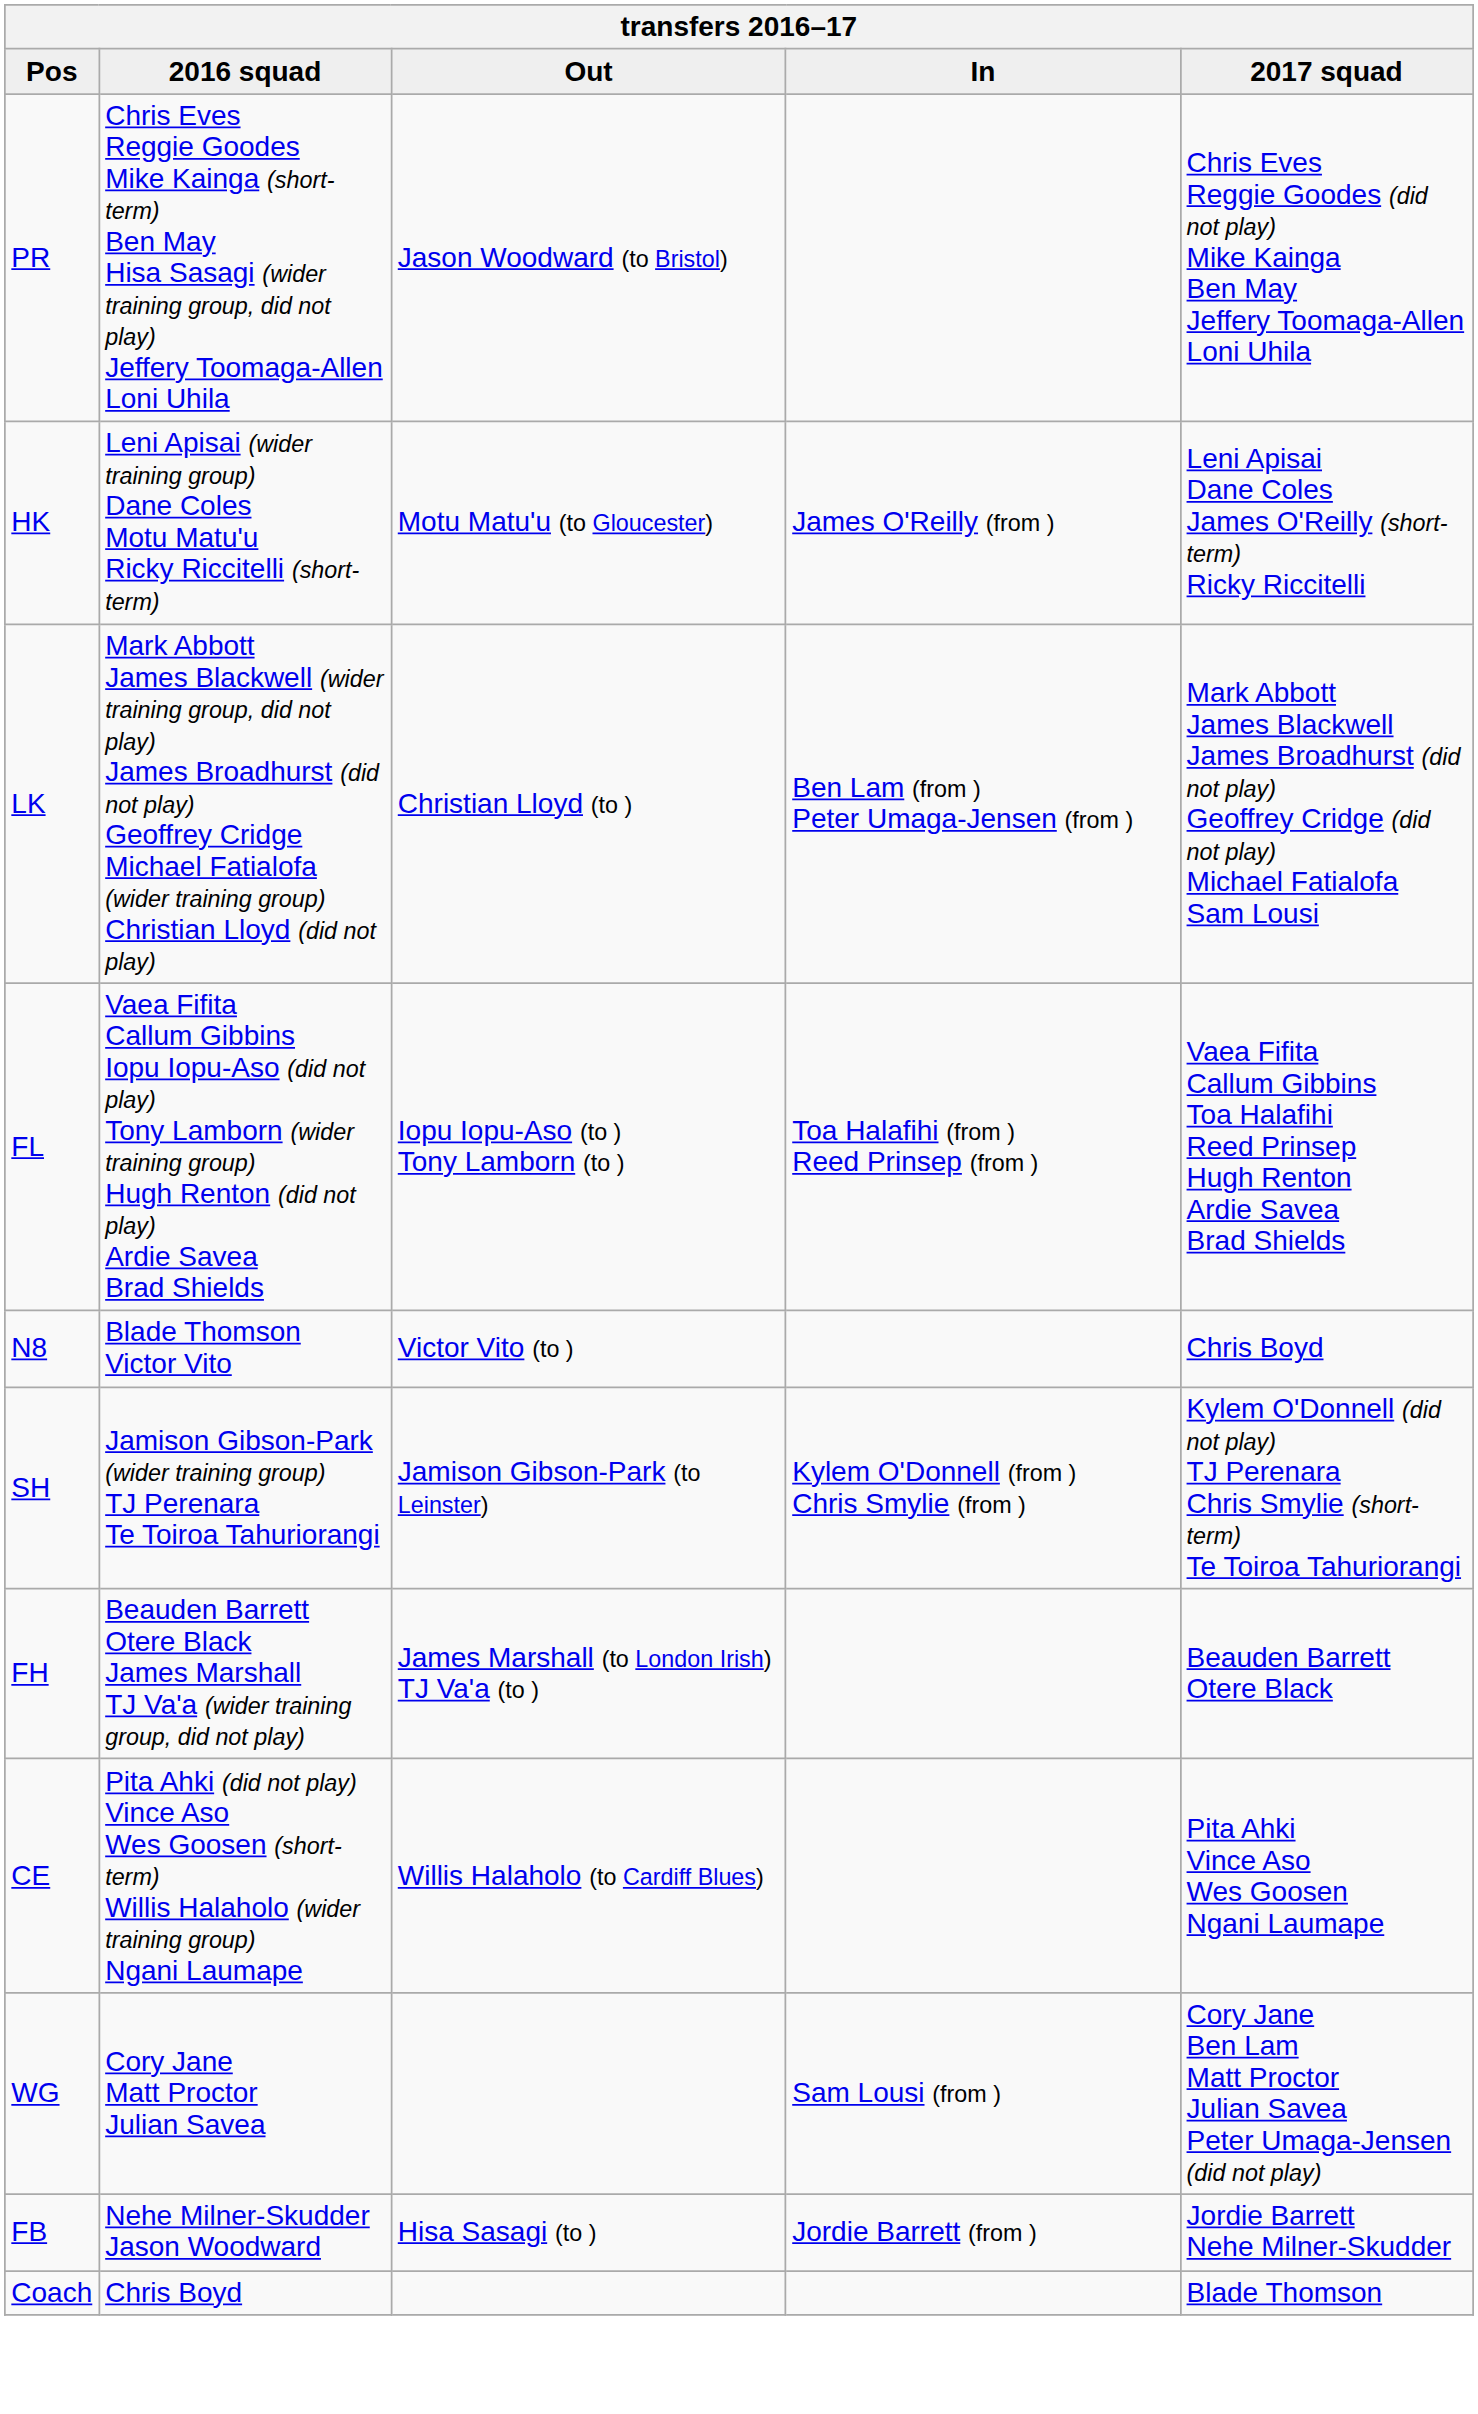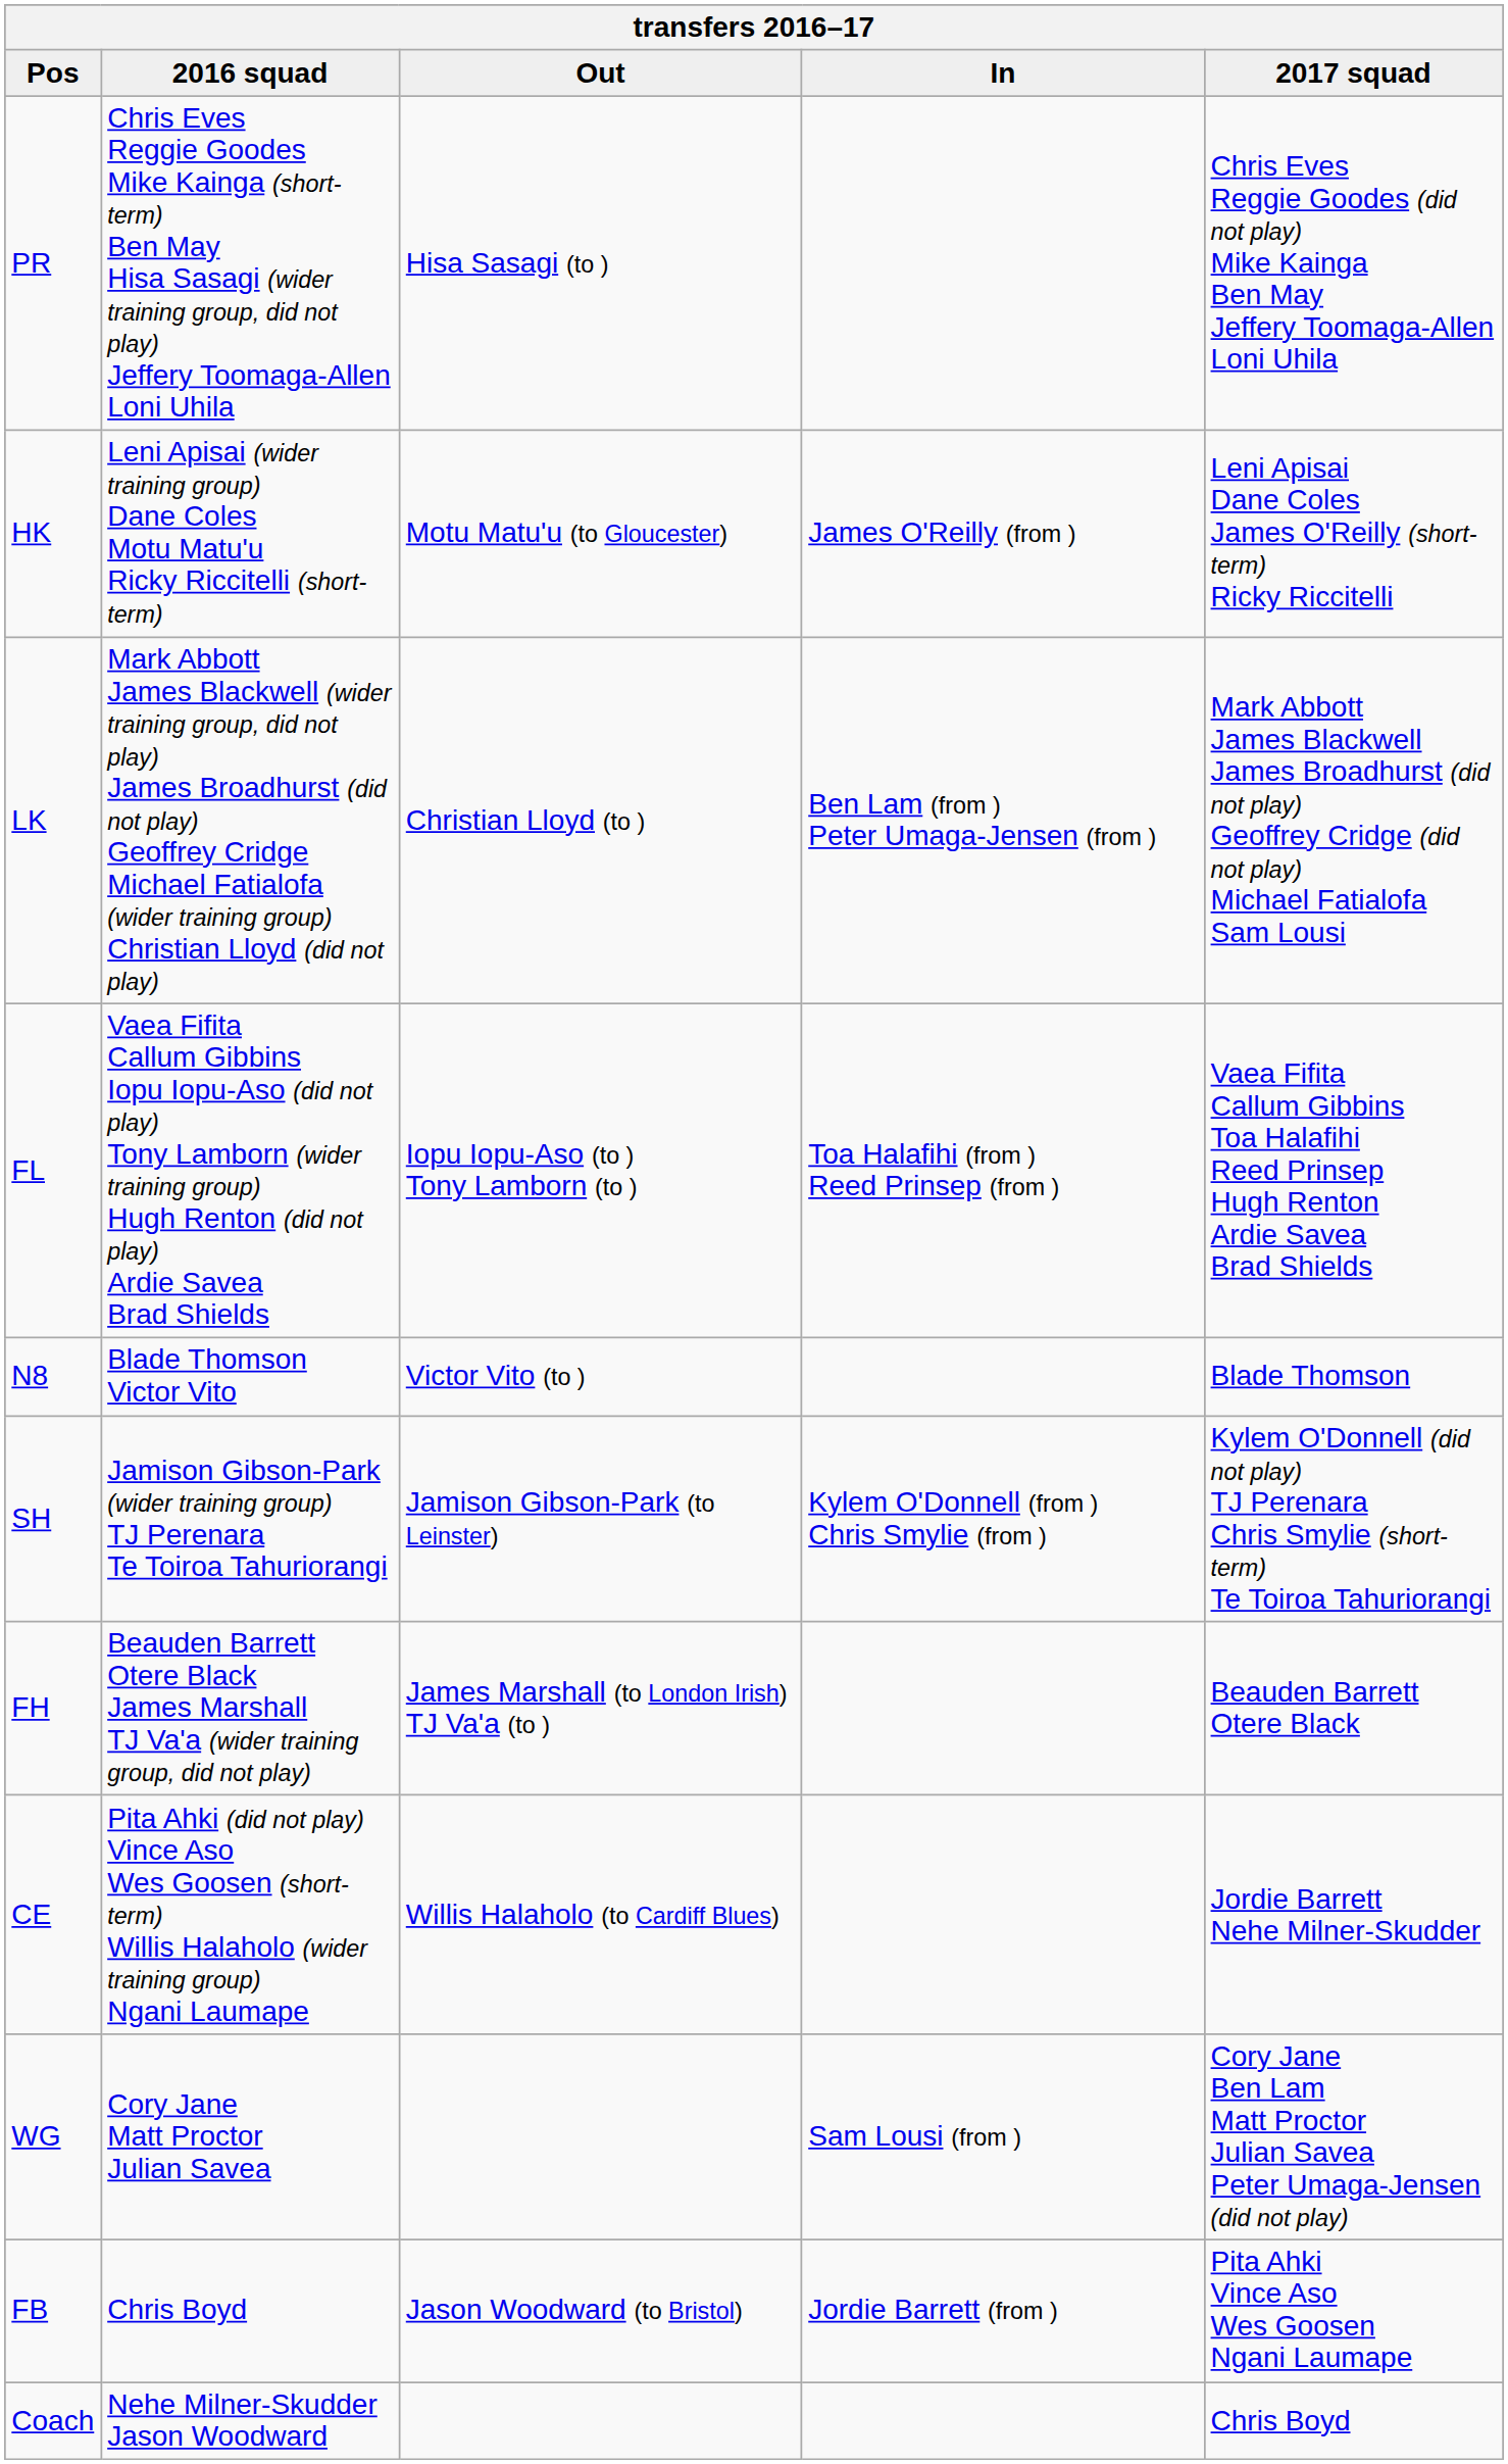 <table class="wikitable" style="text-align: left; width:95%">
 <tr>
 <th colspan="100%"> transfers 2016–17</th>
 </tr>
 <tr>
 <th style="background:#efefef; width:6%;">Pos</th>
 <th style="background:#efefef; width:20%;">2016 squad</th>
 <th style="background:#efefef; width:27%;">Out</th>
 <th style="background:#efefef; width:27%;">In</th>
 <th style="background:#efefef; width:20%;">2017 squad</th>
 </tr>
 <tr>
 <td><a href='#'>PR</a></td>
 <td> <a href='#'>Chris Eves</a> <br> <a href='#'>Reggie Goodes</a> <br> <a href='#'>Mike Kainga</a> <small><em>(short-term)</em></small> <br> <a href='#'>Ben May</a> <br> <a href='#'>Hisa Sasagi</a> <small><em>(wider training group, did not play)</em></small> <br> <a href='#'>Jeffery Toomaga-Allen</a> <br> <a href='#'>Loni Uhila</a></td>
-<td>  <a href='#'>Jason Woodward</a> <small>(to  <a href='#'>Bristol</a>)</small></td>
+<td>  <a href='#'>Hisa Sasagi</a> <small>(to )</small></td>
 <td></td>
 <td> <a href='#'>Chris Eves</a> <br> <a href='#'>Reggie Goodes</a> <small><em>(did not play)</em></small> <br> <a href='#'>Mike Kainga</a> <br> <a href='#'>Ben May</a> <br> <a href='#'>Jeffery Toomaga-Allen</a> <br> <a href='#'>Loni Uhila</a></td>
 </tr>
 <tr>
 <td><a href='#'>HK</a></td>
 <td> <a href='#'>Leni Apisai</a> <small><em>(wider training group)</em></small> <br> <a href='#'>Dane Coles</a> <br> <a href='#'>Motu Matu'u</a> <br> <a href='#'>Ricky Riccitelli</a> <small><em>(short-term)</em></small></td>
 <td>  <a href='#'>Motu Matu'u</a> <small>(to  <a href='#'>Gloucester</a>)</small></td>
 <td>  <a href='#'>James O'Reilly</a> <small>(from )</small></td>
 <td> <a href='#'>Leni Apisai</a> <br> <a href='#'>Dane Coles</a> <br> <a href='#'>James O'Reilly</a> <small><em>(short-term)</em></small> <br> <a href='#'>Ricky Riccitelli</a></td>
 </tr>
 <tr>
 <td><a href='#'>LK</a></td>
 <td> <a href='#'>Mark Abbott</a> <br> <a href='#'>James Blackwell</a> <small><em>(wider training group, did not play)</em></small> <br> <a href='#'>James Broadhurst</a> <small><em>(did not play)</em></small> <br> <a href='#'>Geoffrey Cridge</a> <br> <a href='#'>Michael Fatialofa</a> <small><em>(wider training group)</em></small> <br> <a href='#'>Christian Lloyd</a> <small><em>(did not play)</em></small></td>
 <td>  <a href='#'>Christian Lloyd</a> <small>(to )</small></td>
 <td>  <a href='#'>Ben Lam</a> <small>(from )</small> <br>  <a href='#'>Peter Umaga-Jensen</a> <small>(from )</small></td>
 <td> <a href='#'>Mark Abbott</a> <br> <a href='#'>James Blackwell</a> <br> <a href='#'>James Broadhurst</a> <small><em>(did not play)</em></small> <br> <a href='#'>Geoffrey Cridge</a> <small><em>(did not play)</em></small> <br> <a href='#'>Michael Fatialofa</a> <br> <a href='#'>Sam Lousi</a></td>
 </tr>
 <tr>
 <td><a href='#'>FL</a></td>
 <td> <a href='#'>Vaea Fifita</a> <br> <a href='#'>Callum Gibbins</a> <br> <a href='#'>Iopu Iopu-Aso</a> <small><em>(did not play)</em></small> <br> <a href='#'>Tony Lamborn</a> <small><em>(wider training group)</em></small> <br> <a href='#'>Hugh Renton</a> <small><em>(did not play)</em></small> <br> <a href='#'>Ardie Savea</a> <br> <a href='#'>Brad Shields</a></td>
 <td>  <a href='#'>Iopu Iopu-Aso</a> <small>(to )</small> <br>  <a href='#'>Tony Lamborn</a> <small>(to )</small></td>
 <td>  <a href='#'>Toa Halafihi</a> <small>(from )</small> <br>  <a href='#'>Reed Prinsep</a> <small>(from )</small></td>
 <td> <a href='#'>Vaea Fifita</a> <br> <a href='#'>Callum Gibbins</a> <br> <a href='#'>Toa Halafihi</a> <br> <a href='#'>Reed Prinsep</a> <br> <a href='#'>Hugh Renton</a> <br> <a href='#'>Ardie Savea</a> <br> <a href='#'>Brad Shields</a></td>
 </tr>
 <tr>
 <td><a href='#'>N8</a></td>
 <td> <a href='#'>Blade Thomson</a> <br> <a href='#'>Victor Vito</a></td>
 <td>  <a href='#'>Victor Vito</a> <small>(to )</small></td>
 <td></td>
-<td> <a href='#'>Chris Boyd</a></td>
+<td> <a href='#'>Blade Thomson</a></td>
 </tr>
 <tr>
 <td><a href='#'>SH</a></td>
 <td> <a href='#'>Jamison Gibson-Park</a> <small><em>(wider training group)</em></small> <br> <a href='#'>TJ Perenara</a> <br> <a href='#'>Te Toiroa Tahuriorangi</a></td>
 <td>  <a href='#'>Jamison Gibson-Park</a> <small>(to  <a href='#'>Leinster</a>)</small></td>
 <td>  <a href='#'>Kylem O'Donnell</a> <small>(from )</small> <br>  <a href='#'>Chris Smylie</a> <small>(from )</small></td>
 <td> <a href='#'>Kylem O'Donnell</a> <small><em>(did not play)</em></small> <br> <a href='#'>TJ Perenara</a> <br> <a href='#'>Chris Smylie</a> <small><em>(short-term)</em></small> <br> <a href='#'>Te Toiroa Tahuriorangi</a></td>
 </tr>
 <tr>
 <td><a href='#'>FH</a></td>
 <td> <a href='#'>Beauden Barrett</a> <br> <a href='#'>Otere Black</a> <br> <a href='#'>James Marshall</a> <br> <a href='#'>TJ Va'a</a> <small><em>(wider training group, did not play)</em></small></td>
 <td>  <a href='#'>James Marshall</a> <small>(to  <a href='#'>London Irish</a>)</small> <br>  <a href='#'>TJ Va'a</a> <small>(to )</small></td>
 <td></td>
 <td> <a href='#'>Beauden Barrett</a> <br> <a href='#'>Otere Black</a></td>
 </tr>
 <tr>
 <td><a href='#'>CE</a></td>
 <td> <a href='#'>Pita Ahki</a> <small><em>(did not play)</em></small> <br> <a href='#'>Vince Aso</a> <br> <a href='#'>Wes Goosen</a> <small><em>(short-term)</em></small> <br> <a href='#'>Willis Halaholo</a> <small><em>(wider training group)</em></small> <br> <a href='#'>Ngani Laumape</a></td>
 <td>  <a href='#'>Willis Halaholo</a> <small>(to  <a href='#'>Cardiff Blues</a>)</small></td>
 <td></td>
-<td> <a href='#'>Pita Ahki</a> <br> <a href='#'>Vince Aso</a> <br> <a href='#'>Wes Goosen</a> <br> <a href='#'>Ngani Laumape</a></td>
+<td> <a href='#'>Jordie Barrett</a> <br> <a href='#'>Nehe Milner-Skudder</a></td>
 </tr>
 <tr>
 <td><a href='#'>WG</a></td>
 <td> <a href='#'>Cory Jane</a> <br> <a href='#'>Matt Proctor</a> <br> <a href='#'>Julian Savea</a></td>
 <td></td>
 <td>  <a href='#'>Sam Lousi</a> <small>(from )</small></td>
 <td> <a href='#'>Cory Jane</a> <br> <a href='#'>Ben Lam</a> <br> <a href='#'>Matt Proctor</a> <br> <a href='#'>Julian Savea</a> <br> <a href='#'>Peter Umaga-Jensen</a> <small><em>(did not play)</em></small></td>
 </tr>
 <tr>
 <td><a href='#'>FB</a></td>
-<td> <a href='#'>Nehe Milner-Skudder</a> <br> <a href='#'>Jason Woodward</a></td>
-<td>  <a href='#'>Hisa Sasagi</a> <small>(to )</small></td>
+<td> <a href='#'>Chris Boyd</a></td>
+<td>  <a href='#'>Jason Woodward</a> <small>(to  <a href='#'>Bristol</a>)</small></td>
 <td>  <a href='#'>Jordie Barrett</a> <small>(from )</small></td>
-<td> <a href='#'>Jordie Barrett</a> <br> <a href='#'>Nehe Milner-Skudder</a></td>
+<td> <a href='#'>Pita Ahki</a> <br> <a href='#'>Vince Aso</a> <br> <a href='#'>Wes Goosen</a> <br> <a href='#'>Ngani Laumape</a></td>
 </tr>
 <tr>
 <td><a href='#'>Coach</a></td>
-<td> <a href='#'>Chris Boyd</a></td>
+<td> <a href='#'>Nehe Milner-Skudder</a> <br> <a href='#'>Jason Woodward</a></td>
 <td></td>
 <td></td>
-<td> <a href='#'>Blade Thomson</a></td>
+<td> <a href='#'>Chris Boyd</a></td>
 </tr>
 </table>
